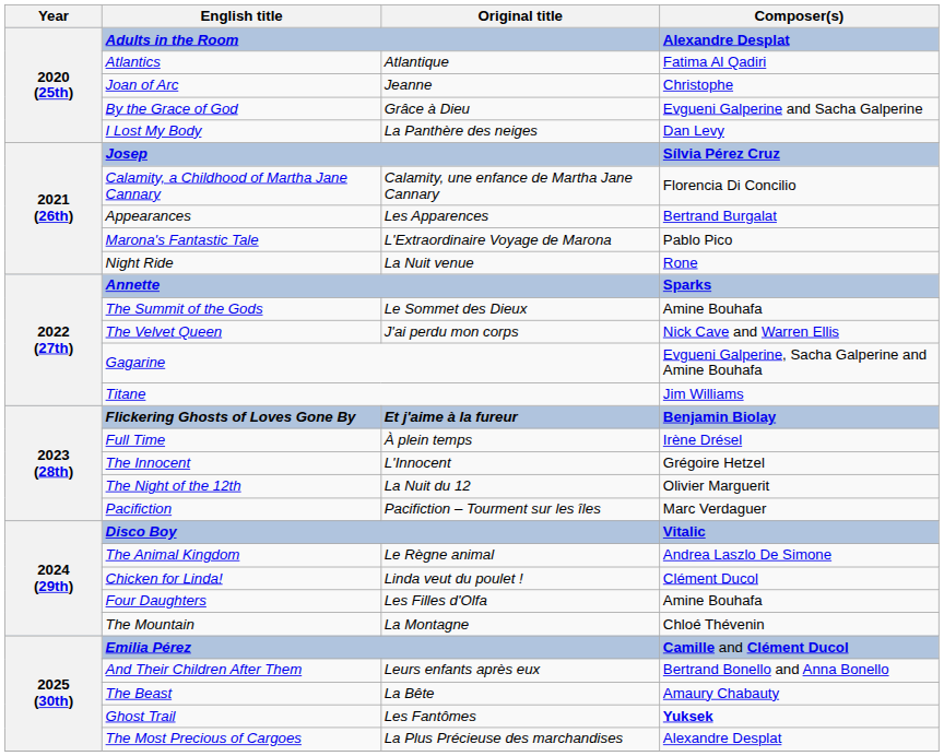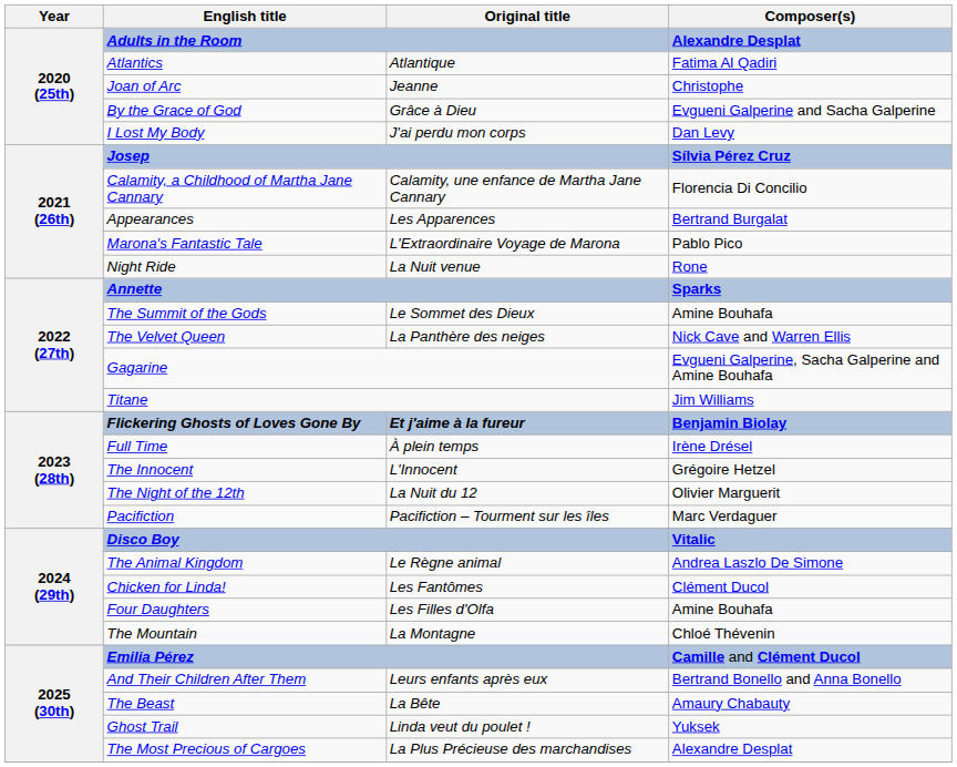 <table class="wikitable">
 <tr>
 <th width="100">Year</th>
 <th width="300">English title</th>
 <th width="300">Original title</th>
 <th width="300">Composer(s)</th>
 </tr>
 <tr style="background:#B0C4DE;">
 <th rowspan="5" align="center">2020<br>(<a href='#'>25th</a>)</th>
 <td colspan="2"><strong><em><a href='#'>Adults in the Room</a></em></strong></td>
 <td><strong><a href='#'>Alexandre Desplat</a></strong></td>
 </tr>
 <tr>
 <td><em><a href='#'>Atlantics</a></em></td>
 <td><em>Atlantique</em></td>
 <td><a href='#'>Fatima Al Qadiri</a></td>
 </tr>
 <tr>
 <td><em><a href='#'>Joan of Arc</a></em></td>
 <td><em>Jeanne</em></td>
 <td><a href='#'>Christophe</a></td>
 </tr>
 <tr>
 <td><em><a href='#'>By the Grace of God</a></em></td>
 <td><em>Grâce à Dieu</em></td>
 <td><a href='#'>Evgueni Galperine</a> and Sacha Galperine</td>
 </tr>
 <tr>
 <td><em><a href='#'>I Lost My Body</a></em></td>
-<td><em>La Panthère des neiges</em></td>
+<td><em>J'ai perdu mon corps</em></td>
 <td><a href='#'>Dan Levy</a></td>
 </tr>
 <tr style="background:#B0C4DE;">
 <th rowspan="5" align="center">2021<br>(<a href='#'>26th</a>)</th>
 <td colspan="2"><strong><em><a href='#'>Josep</a></em></strong></td>
 <td><strong><a href='#'>Sílvia Pérez Cruz</a></strong></td>
 </tr>
 <tr>
 <td><em><a href='#'>Calamity, a Childhood of Martha Jane Cannary</a></em></td>
 <td><em>Calamity, une enfance de Martha Jane Cannary</em></td>
 <td>Florencia Di Concilio</td>
 </tr>
 <tr>
 <td><em>Appearances</em></td>
 <td><em>Les Apparences</em></td>
 <td><a href='#'>Bertrand Burgalat</a></td>
 </tr>
 <tr>
 <td><em><a href='#'>Marona's Fantastic Tale</a></em></td>
 <td><em>L'Extraordinaire Voyage de Marona</em></td>
 <td>Pablo Pico</td>
 </tr>
 <tr>
 <td><em>Night Ride</em></td>
 <td><em>La Nuit venue</em></td>
 <td><a href='#'>Rone</a></td>
 </tr>
 <tr style="background:#B0C4DE;">
 <th rowspan="5" align="center">2022<br>(<a href='#'>27th</a>)</th>
 <td colspan="2"><strong><em><a href='#'>Annette</a></em></strong></td>
 <td><strong><a href='#'>Sparks</a></strong></td>
 </tr>
 <tr>
 <td><em><a href='#'>The Summit of the Gods</a></em></td>
 <td><em>Le Sommet des Dieux</em></td>
 <td>Amine Bouhafa</td>
 </tr>
 <tr>
 <td><em><a href='#'>The Velvet Queen</a></em></td>
-<td><em>J'ai perdu mon corps</em></td>
+<td><em>La Panthère des neiges</em></td>
 <td><a href='#'>Nick Cave</a> and <a href='#'>Warren Ellis</a></td>
 </tr>
 <tr>
 <td colspan="2"><em><a href='#'>Gagarine</a></em></td>
 <td><a href='#'>Evgueni Galperine</a>, Sacha Galperine and Amine Bouhafa</td>
 </tr>
 <tr>
 <td colspan="2"><em><a href='#'>Titane</a></em></td>
 <td><a href='#'>Jim Williams</a></td>
 </tr>
 <tr style="background:#B0C4DE;">
 <th rowspan="5" align="center">2023<br>(<a href='#'>28th</a>)</th>
 <td><strong><em>Flickering Ghosts of Loves Gone By</em></strong></td>
 <td><strong><em>Et j'aime à la fureur</em></strong></td>
 <td><strong><a href='#'>Benjamin Biolay</a></strong></td>
 </tr>
 <tr>
 <td><em><a href='#'>Full Time</a></em></td>
 <td><em>À plein temps</em></td>
 <td><a href='#'>Irène Drésel</a></td>
 </tr>
 <tr>
 <td><em><a href='#'>The Innocent</a></em></td>
 <td><em>L'Innocent</em></td>
 <td>Grégoire Hetzel</td>
 </tr>
 <tr>
 <td><em><a href='#'>The Night of the 12th</a></em></td>
 <td><em>La Nuit du 12</em></td>
 <td>Olivier Marguerit</td>
 </tr>
 <tr>
 <td><em><a href='#'>Pacifiction</a></em></td>
 <td><em>Pacifiction – Tourment sur les îles</em></td>
 <td>Marc Verdaguer</td>
 </tr>
 <tr style="background:#B0C4DE;">
 <th rowspan="5" align="center">2024<br>(<a href='#'>29th</a>)</th>
 <td colspan="2"><strong><em><a href='#'>Disco Boy</a></em></strong></td>
 <td><strong><a href='#'>Vitalic</a></strong></td>
 </tr>
 <tr>
 <td><em><a href='#'>The Animal Kingdom</a></em></td>
 <td><em>Le Règne animal</em></td>
 <td><a href='#'>Andrea Laszlo De Simone</a></td>
 </tr>
 <tr>
 <td><em><a href='#'>Chicken for Linda!</a></em></td>
-<td><em>Linda veut du poulet !</em></td>
+<td><em>Les Fantômes</em></td>
 <td><a href='#'>Clément Ducol</a></td>
 </tr>
 <tr>
 <td><em><a href='#'>Four Daughters</a></em></td>
 <td><em>Les Filles d'Olfa</em></td>
 <td>Amine Bouhafa</td>
 </tr>
 <tr>
 <td><em>The Mountain</em></td>
 <td><em>La Montagne</em></td>
 <td>Chloé Thévenin</td>
 </tr>
 <tr style="background:#B0C4DE;">
 <th rowspan="5" align="center">2025<br>(<a href='#'>30th</a>)</th>
 <td colspan="2"><strong><em><a href='#'>Emilia Pérez</a></em></strong></td>
 <td><strong><a href='#'>Camille</a></strong> and <strong><a href='#'>Clément Ducol</a></strong></td>
 </tr>
 <tr>
 <td><em><a href='#'>And Their Children After Them</a></em></td>
 <td><em>Leurs enfants après eux</em></td>
 <td><a href='#'>Bertrand Bonello</a> and <a href='#'>Anna Bonello</a></td>
 </tr>
 <tr>
 <td><em><a href='#'>The Beast</a></em></td>
 <td><em>La Bête</em></td>
 <td><a href='#'>Amaury Chabauty</a></td>
 </tr>
 <tr>
 <td><em><a href='#'>Ghost Trail</a></em></td>
-<td><em>Les Fantômes</em></td>
-<td><strong><a href='#'>Yuksek</a></strong></td>
+<td><em>Linda veut du poulet !</em></td>
+<td><a href='#'>Yuksek</a></td>
 </tr>
 <tr>
 <td><em><a href='#'>The Most Precious of Cargoes</a></em></td>
 <td><em>La Plus Précieuse des marchandises</em></td>
 <td><a href='#'>Alexandre Desplat</a></td>
 </tr>
 <tr>
 </tr>
 </table>
